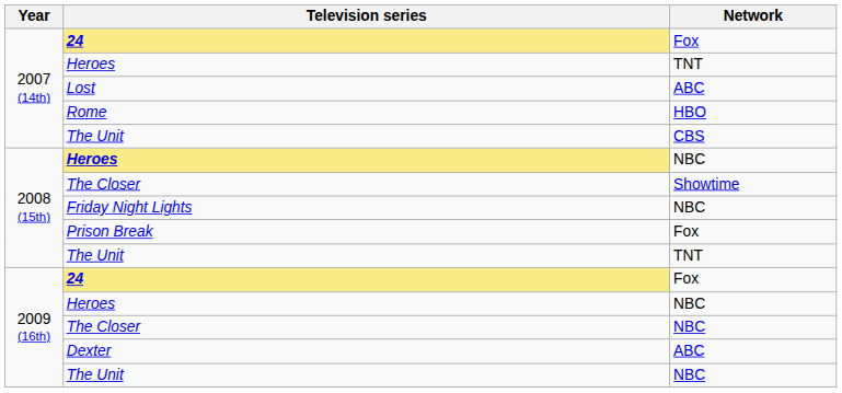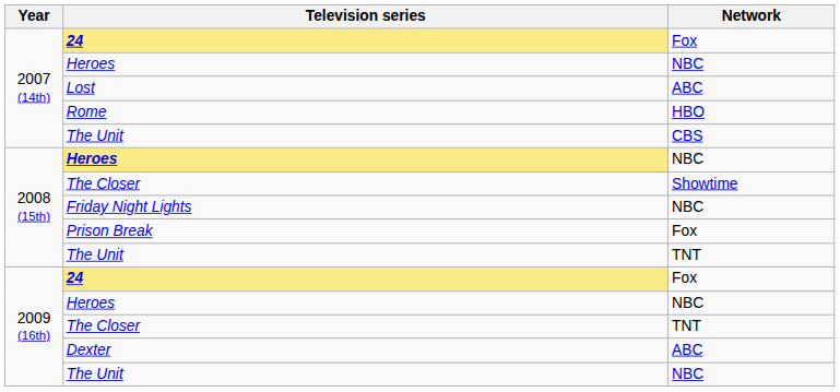 <table class="wikitable" width="100%" cellpadding="5">
 <tr>
 <th width="7%">Year</th>
 <th width="73%">Television series</th>
 <th width="20%">Network</th>
 </tr>
 <tr>
 <td rowspan="5" align="center">2007<br><small><a href='#'>(14th)</a> </small></td>
 <td style="background:#FAEB86;"><strong><em><a href='#'>24</a></em></strong></td>
 <td><a href='#'>Fox</a></td>
 </tr>
 <tr>
 <td><em><a href='#'>Heroes</a></em></td>
-<td>TNT</td>
+<td><a href='#'>NBC</a></td>
 </tr>
 <tr>
 <td><em><a href='#'>Lost</a></em></td>
 <td><a href='#'>ABC</a></td>
 </tr>
 <tr>
 <td><em><a href='#'>Rome</a></em></td>
 <td><a href='#'>HBO</a></td>
 </tr>
 <tr>
 <td><em><a href='#'>The Unit</a></em></td>
 <td><a href='#'>CBS</a></td>
 </tr>
 <tr>
 <td rowspan="5" align="center">2008<br><small><a href='#'>(15th)</a> </small></td>
 <td style="background:#FAEB86;"><strong><em><a href='#'>Heroes</a></em></strong></td>
 <td>NBC</td>
 </tr>
 <tr>
 <td><em><a href='#'>The Closer</a></em></td>
 <td><a href='#'>Showtime</a></td>
 </tr>
 <tr>
 <td><em><a href='#'>Friday Night Lights</a></em></td>
 <td>NBC</td>
 </tr>
 <tr>
 <td><em><a href='#'>Prison Break</a></em></td>
 <td>Fox</td>
 </tr>
 <tr>
 <td><em><a href='#'>The Unit</a></em></td>
 <td>TNT</td>
 </tr>
 <tr>
 <td rowspan="5" align="center">2009<br><small><a href='#'>(16th)</a> </small></td>
 <td style="background:#FAEB86;"><strong><em><a href='#'>24</a></em></strong></td>
 <td>Fox</td>
 </tr>
 <tr>
 <td><em><a href='#'>Heroes</a></em></td>
 <td>NBC</td>
 </tr>
 <tr>
 <td><em><a href='#'>The Closer</a></em></td>
-<td><a href='#'>NBC</a></td>
+<td>TNT</td>
 </tr>
 <tr>
 <td><em><a href='#'>Dexter</a></em></td>
 <td><a href='#'>ABC</a></td>
 </tr>
 <tr>
 <td><em><a href='#'>The Unit</a></em></td>
 <td><a href='#'>NBC</a></td>
 </tr>
 </table>
